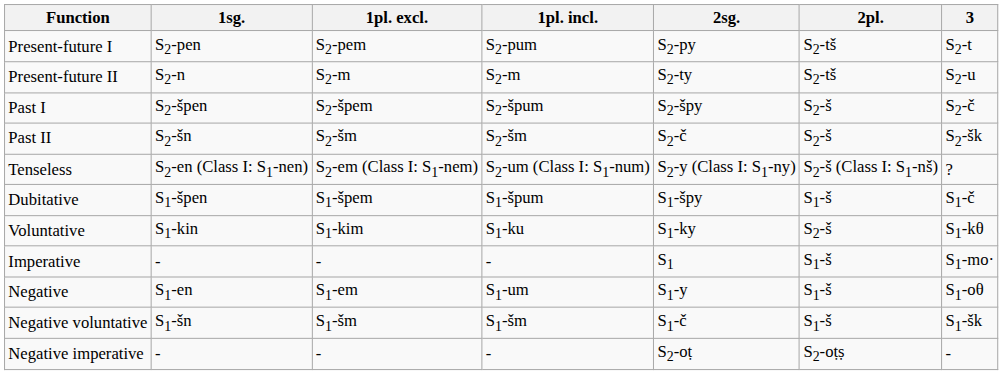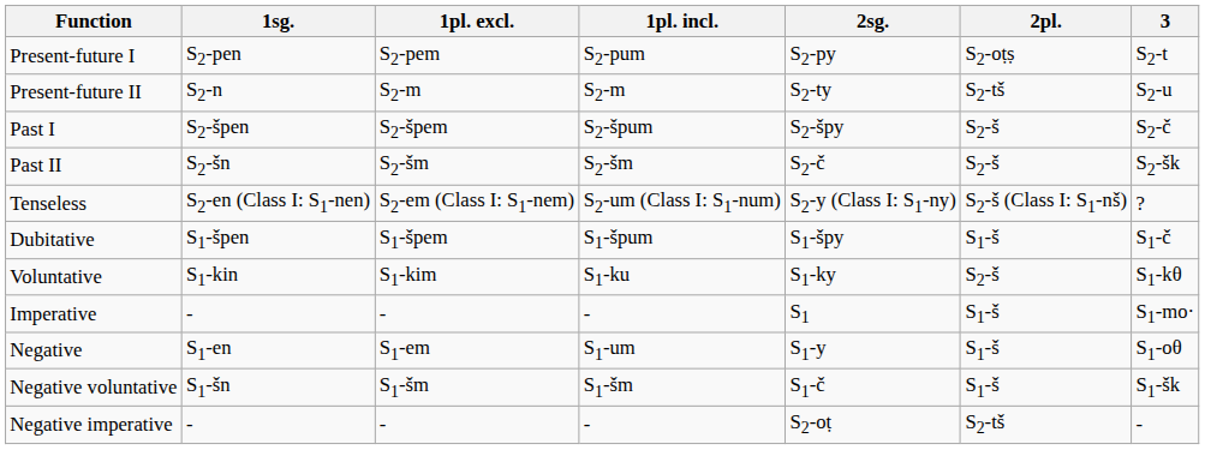 <table class="wikitable">
 <tr>
 <th>Function</th>
 <th>1sg.</th>
 <th>1pl. excl.</th>
 <th>1pl. incl.</th>
 <th>2sg.</th>
 <th>2pl.</th>
 <th>3</th>
 </tr>
 <tr>
 <td>Present-future I</td>
 <td>S<sub>2</sub>-pen</td>
 <td>S<sub>2</sub>-pem</td>
 <td>S<sub>2</sub>-pum</td>
 <td>S<sub>2</sub>-py</td>
-<td>S<sub>2</sub>-tš</td>
+<td>S<sub>2</sub>-oṭṣ</td>
 <td>S<sub>2</sub>-t</td>
 </tr>
 <tr>
 <td>Present-future II</td>
 <td>S<sub>2</sub>-n</td>
 <td>S<sub>2</sub>-m</td>
 <td>S<sub>2</sub>-m</td>
 <td>S<sub>2</sub>-ty</td>
 <td>S<sub>2</sub>-tš</td>
 <td>S<sub>2</sub>-u</td>
 </tr>
 <tr>
 <td>Past I</td>
 <td>S<sub>2</sub>-špen</td>
 <td>S<sub>2</sub>-špem</td>
 <td>S<sub>2</sub>-špum</td>
 <td>S<sub>2</sub>-špy</td>
 <td>S<sub>2</sub>-š</td>
 <td>S<sub>2</sub>-č</td>
 </tr>
 <tr>
 <td>Past II</td>
 <td>S<sub>2</sub>-šn</td>
 <td>S<sub>2</sub>-šm</td>
 <td>S<sub>2</sub>-šm</td>
 <td>S<sub>2</sub>-č</td>
 <td>S<sub>2</sub>-š</td>
 <td>S<sub>2</sub>-šk</td>
 </tr>
 <tr>
 <td>Tenseless</td>
 <td>S<sub>2</sub>-en (Class I: S<sub>1</sub>-nen)</td>
 <td>S<sub>2</sub>-em (Class I: S<sub>1</sub>-nem)</td>
 <td>S<sub>2</sub>-um (Class I: S<sub>1</sub>-num)</td>
 <td>S<sub>2</sub>-y (Class I: S<sub>1</sub>-ny)</td>
 <td>S<sub>2</sub>-š (Class I: S<sub>1</sub>-nš)</td>
 <td>?</td>
 </tr>
 <tr>
 <td>Dubitative</td>
 <td>S<sub>1</sub>-špen</td>
 <td>S<sub>1</sub>-špem</td>
 <td>S<sub>1</sub>-špum</td>
 <td>S<sub>1</sub>-špy</td>
 <td>S<sub>1</sub>-š</td>
 <td>S<sub>1</sub>-č</td>
 </tr>
 <tr>
 <td>Voluntative</td>
 <td>S<sub>1</sub>-kin</td>
 <td>S<sub>1</sub>-kim</td>
 <td>S<sub>1</sub>-ku</td>
 <td>S<sub>1</sub>-ky</td>
 <td>S<sub>2</sub>-š</td>
 <td>S<sub>1</sub>-kθ</td>
 </tr>
 <tr>
 <td>Imperative</td>
 <td>-</td>
 <td>-</td>
 <td>-</td>
 <td>S<sub>1</sub></td>
 <td>S<sub>1</sub>-š</td>
 <td>S<sub>1</sub>-mo·</td>
 </tr>
 <tr>
 <td>Negative</td>
 <td>S<sub>1</sub>-en</td>
 <td>S<sub>1</sub>-em</td>
 <td>S<sub>1</sub>-um</td>
 <td>S<sub>1</sub>-y</td>
 <td>S<sub>1</sub>-š</td>
 <td>S<sub>1</sub>-oθ</td>
 </tr>
 <tr>
 <td>Negative voluntative</td>
 <td>S<sub>1</sub>-šn</td>
 <td>S<sub>1</sub>-šm</td>
 <td>S<sub>1</sub>-šm</td>
 <td>S<sub>1</sub>-č</td>
 <td>S<sub>1</sub>-š</td>
 <td>S<sub>1</sub>-šk</td>
 </tr>
 <tr>
 <td>Negative imperative</td>
 <td>-</td>
 <td>-</td>
 <td>-</td>
 <td>S<sub>2</sub>-oṭ</td>
-<td>S<sub>2</sub>-oṭṣ</td>
+<td>S<sub>2</sub>-tš</td>
 <td>-</td>
 </tr>
 </table>
